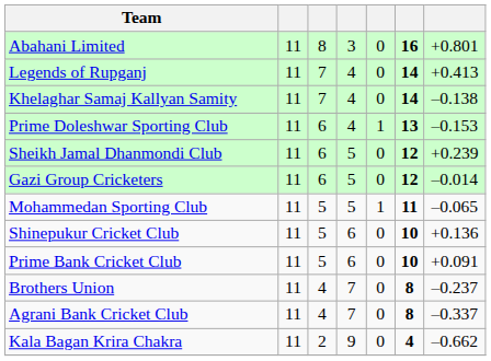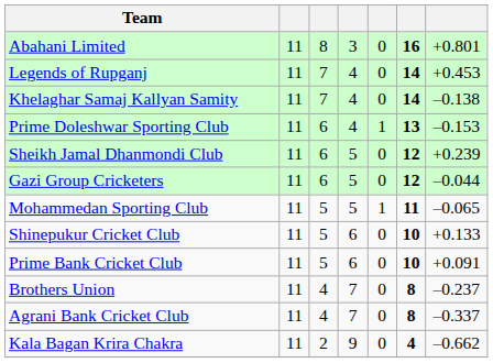 <table class="wikitable" style="text-align:center">
 <tr>
 <th style="width:250px">Team</th>
 <th width="20"></th>
 <th width="20"></th>
 <th width="20"></th>
 <th width="20"></th>
 <th width="20"></th>
 <th width="50"></th>
 </tr>
 <tr style="background:#cfc">
 <td style="text-align:left;"><a href='#'>Abahani Limited</a></td>
 <td>11</td>
 <td>8</td>
 <td>3</td>
 <td>0</td>
 <td><strong>16</strong></td>
 <td>+0.801</td>
 </tr>
 <tr style="background:#cfc">
 <td style="text-align:left;"><a href='#'>Legends of Rupganj</a></td>
 <td>11</td>
 <td>7</td>
 <td>4</td>
 <td>0</td>
 <td><strong>14</strong></td>
-<td>+0.413</td>
+<td>+0.453</td>
 </tr>
 <tr style="background:#cfc">
 <td style="text-align:left;"><a href='#'>Khelaghar Samaj Kallyan Samity</a></td>
 <td>11</td>
 <td>7</td>
 <td>4</td>
 <td>0</td>
 <td><strong>14</strong></td>
 <td>–0.138</td>
 </tr>
 <tr style="background:#cfc">
 <td style="text-align:left;"><a href='#'>Prime Doleshwar Sporting Club</a></td>
 <td>11</td>
 <td>6</td>
 <td>4</td>
 <td>1</td>
 <td><strong>13</strong></td>
 <td>–0.153</td>
 </tr>
 <tr style="background:#cfc">
 <td style="text-align:left;"><a href='#'>Sheikh Jamal Dhanmondi Club</a></td>
 <td>11</td>
 <td>6</td>
 <td>5</td>
 <td>0</td>
 <td><strong>12</strong></td>
 <td>+0.239</td>
 </tr>
 <tr style="background:#cfc">
 <td style="text-align:left;"><a href='#'>Gazi Group Cricketers</a></td>
 <td>11</td>
 <td>6</td>
 <td>5</td>
 <td>0</td>
 <td><strong>12</strong></td>
-<td>–0.014</td>
+<td>–0.044</td>
 </tr>
 <tr>
 <td style="text-align:left;"><a href='#'>Mohammedan Sporting Club</a></td>
 <td>11</td>
 <td>5</td>
 <td>5</td>
 <td>1</td>
 <td><strong>11</strong></td>
 <td>–0.065</td>
 </tr>
 <tr>
 <td style="text-align:left;"><a href='#'>Shinepukur Cricket Club</a></td>
 <td>11</td>
 <td>5</td>
 <td>6</td>
 <td>0</td>
 <td><strong>10</strong></td>
-<td>+0.136</td>
+<td>+0.133</td>
 </tr>
 <tr>
 <td style="text-align:left;"><a href='#'>Prime Bank Cricket Club</a></td>
 <td>11</td>
 <td>5</td>
 <td>6</td>
 <td>0</td>
 <td><strong>10</strong></td>
 <td>+0.091</td>
 </tr>
 <tr>
 <td style="text-align:left;"><a href='#'>Brothers Union</a></td>
 <td>11</td>
 <td>4</td>
 <td>7</td>
 <td>0</td>
 <td><strong>8</strong></td>
 <td>–0.237</td>
 </tr>
 <tr>
 <td style="text-align:left;"><a href='#'>Agrani Bank Cricket Club</a></td>
 <td>11</td>
 <td>4</td>
 <td>7</td>
 <td>0</td>
 <td><strong>8</strong></td>
 <td>–0.337</td>
 </tr>
 <tr>
 <td style="text-align:left;"><a href='#'>Kala Bagan Krira Chakra</a></td>
 <td>11</td>
 <td>2</td>
 <td>9</td>
 <td>0</td>
 <td><strong>4</strong></td>
 <td>–0.662</td>
 </tr>
 <tr>
 </tr>
 </table>
